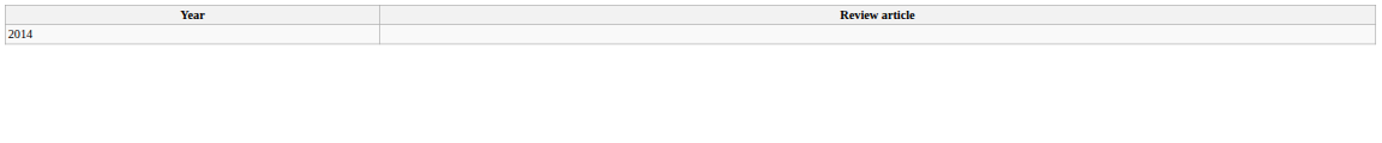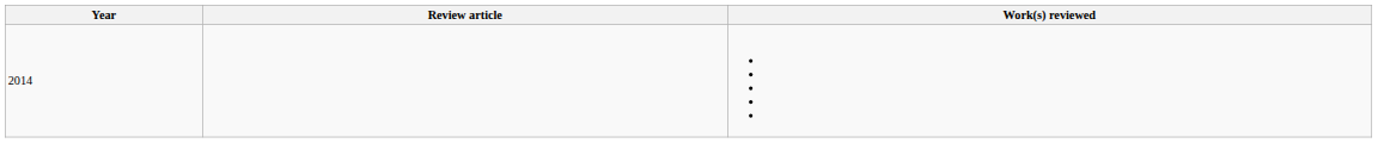 <table class='wikitable sortable' width='90%'>
 <tr>
 <th>Year</th>
 <th class='unsortable'>Review article</th>
+<th class='unsortable'>Work(s) reviewed</th>
 </tr>
 <tr>
 <td>2014</td>
 <td></td>
+<td><br><ul><li></li><li></li><li></li><li></li><li></li></ul></td>
 </tr>
 </table>
